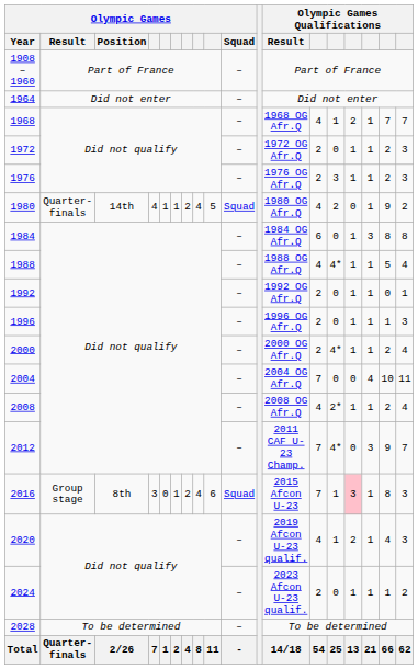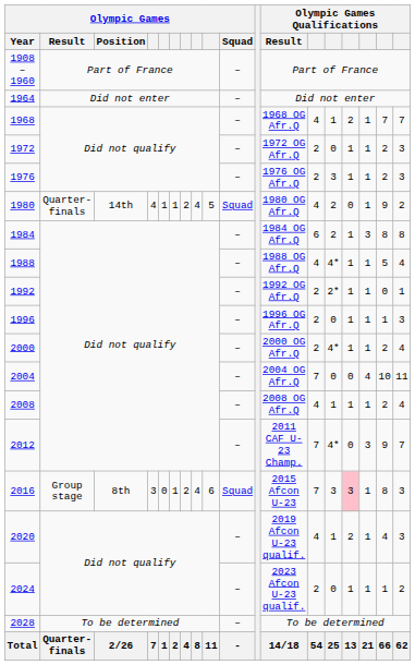 <table class="wikitable" style="text-align:center; width:75%">
 <tr>
 <th colspan=10><a href='#'>Olympic Games</a></th>
 <th style="width:1%;" rowspan=21></th>
 <th colspan=7>Olympic Games Qualifications</th>
 </tr>
 <tr>
 <th>Year</th>
 <th>Result</th>
 <th>Position</th>
 <th></th>
 <th></th>
 <th></th>
 <th></th>
 <th></th>
 <th></th>
 <th>Squad</th>
 <th>Result</th>
 <th></th>
 <th></th>
 <th></th>
 <th></th>
 <th></th>
 <th></th>
 </tr>
 <tr>
 <td> <a href='#'>1908</a> –  <a href='#'>1960</a></td>
 <td colspan=8><em>Part of France</em></td>
 <td>–</td>
 <td colspan=8><em>Part of France</em></td>
 </tr>
 <tr>
 <td> <a href='#'>1964</a></td>
 <td colspan=8><em>Did not enter</em></td>
 <td>–</td>
 <td colspan=8><em>Did not enter</em></td>
 </tr>
 <tr>
 <td> <a href='#'>1968</a></td>
 <td colspan=8 rowspan=3><em>Did not qualify</em></td>
 <td>–</td>
 <td><a href='#'>1968 OG Afr.Q </a></td>
 <td>4</td>
 <td>1</td>
 <td>2</td>
 <td>1</td>
 <td>7</td>
 <td>7</td>
 </tr>
 <tr>
 <td> <a href='#'>1972</a></td>
 <td>–</td>
 <td><a href='#'>1972 OG Afr.Q </a></td>
 <td>2</td>
 <td>0</td>
 <td>1</td>
 <td>1</td>
 <td>2</td>
 <td>3</td>
 </tr>
 <tr>
 <td> <a href='#'>1976</a></td>
 <td>–</td>
 <td><a href='#'>1976 OG Afr.Q </a></td>
 <td>2</td>
 <td>3</td>
 <td>1</td>
 <td>1</td>
 <td>2</td>
 <td>3</td>
 </tr>
 <tr>
 <td> <a href='#'>1980</a></td>
 <td>Quarter-finals</td>
 <td>14th</td>
 <td>4</td>
 <td>1</td>
 <td>1</td>
 <td>2</td>
 <td>4</td>
 <td>5</td>
 <td><a href='#'>Squad</a></td>
 <td><a href='#'>1980 OG Afr.Q </a></td>
 <td>4</td>
 <td>2</td>
 <td>0</td>
 <td>1</td>
 <td>9</td>
 <td>2</td>
 </tr>
 <tr>
 <td> <a href='#'>1984</a></td>
 <td colspan=8 rowspan=8><em>Did not qualify</em></td>
 <td>–</td>
 <td><a href='#'>1984 OG Afr.Q </a></td>
 <td>6</td>
-<td>0</td>
+<td>2</td>
 <td>1</td>
 <td>3</td>
 <td>8</td>
 <td>8</td>
 </tr>
 <tr>
 <td> <a href='#'>1988</a></td>
 <td>–</td>
 <td><a href='#'>1988 OG Afr.Q </a></td>
 <td>4</td>
 <td>4*</td>
 <td>1</td>
 <td>1</td>
 <td>5</td>
 <td>4</td>
 </tr>
 <tr>
 <td> <a href='#'>1992</a></td>
 <td>–</td>
 <td><a href='#'>1992 OG Afr.Q </a></td>
 <td>2</td>
-<td>0</td>
+<td>2*</td>
 <td>1</td>
 <td>1</td>
 <td>0</td>
 <td>1</td>
 </tr>
 <tr>
 <td> <a href='#'>1996</a></td>
 <td>–</td>
 <td><a href='#'>1996 OG Afr.Q </a></td>
 <td>2</td>
 <td>0</td>
 <td>1</td>
 <td>1</td>
 <td>1</td>
 <td>3</td>
 </tr>
 <tr>
 <td> <a href='#'>2000</a></td>
 <td>–</td>
 <td><a href='#'>2000 OG Afr.Q </a></td>
 <td>2</td>
 <td>4*</td>
 <td>1</td>
 <td>1</td>
 <td>2</td>
 <td>4</td>
 </tr>
 <tr>
 <td> <a href='#'>2004</a></td>
 <td>–</td>
 <td><a href='#'>2004 OG Afr.Q </a></td>
 <td>7</td>
 <td>0</td>
 <td>0</td>
 <td>4</td>
 <td>10</td>
 <td>11</td>
 </tr>
 <tr>
 <td> <a href='#'>2008</a></td>
 <td>–</td>
 <td><a href='#'>2008 OG Afr.Q </a></td>
 <td>4</td>
-<td>2*</td>
+<td>1</td>
 <td>1</td>
 <td>1</td>
 <td>2</td>
 <td>4</td>
 </tr>
 <tr>
 <td> <a href='#'>2012</a></td>
 <td>–</td>
 <td><a href='#'>2011 CAF U-23 Champ.</a></td>
 <td>7</td>
 <td>4*</td>
 <td>0</td>
 <td>3</td>
 <td>9</td>
 <td>7</td>
 </tr>
 <tr>
 <td> <a href='#'>2016</a></td>
 <td>Group stage</td>
 <td>8th</td>
 <td>3</td>
 <td>0</td>
 <td>1</td>
 <td>2</td>
 <td>4</td>
 <td>6</td>
 <td><a href='#'>Squad</a></td>
 <td><a href='#'>2015 Afcon U-23</a></td>
 <td>7</td>
-<td>1</td>
+<td>3</td>
 <td style="background: pink;">3</td>
 <td>1</td>
 <td>8</td>
 <td>3</td>
 </tr>
 <tr>
 <td> <a href='#'>2020</a></td>
 <td colspan=8 rowspan=2><em>Did not qualify</em></td>
 <td>–</td>
 <td><a href='#'>2019 Afcon U-23 qualif.</a></td>
 <td>4</td>
 <td>1</td>
 <td>2</td>
 <td>1</td>
 <td>4</td>
 <td>3</td>
 </tr>
 <tr>
 <td> <a href='#'>2024</a></td>
 <td>–</td>
 <td><a href='#'>2023 Afcon U-23 qualif.</a></td>
 <td>2</td>
 <td>0</td>
 <td>1</td>
 <td>1</td>
 <td>1</td>
 <td>2</td>
 </tr>
 <tr>
 <td> <a href='#'>2028</a></td>
 <td colspan=8><em>To be determined</em></td>
 <td>–</td>
 <td colspan=8><em>To be determined</em></td>
 </tr>
 <tr>
 <th>Total</th>
 <th>Quarter-finals</th>
 <th>2/26</th>
 <th>7</th>
 <th>1</th>
 <th>2</th>
 <th>4</th>
 <th>8</th>
 <th>11</th>
 <th>-</th>
 <th>14/18</th>
 <th>54</th>
 <th>25</th>
 <th>13</th>
 <th>21</th>
 <th>66</th>
 <th>62</th>
 </tr>
 </table>
